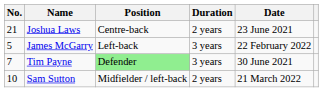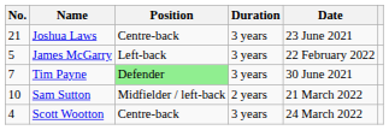 <table class="wikitable">
 <tr>
 <th>No.</th>
 <th>Name</th>
 <th>Position</th>
 <th>Duration</th>
 <th>Date</th>
 <th></th>
 </tr>
 <tr>
 <td>21</td>
 <td> <a href='#'>Joshua Laws</a></td>
 <td>Centre-back</td>
-<td>2 years</td>
+<td>3 years</td>
 <td>23 June 2021</td>
 <td></td>
 </tr>
 <tr>
 <td>5</td>
 <td><a href='#'>James McGarry</a></td>
 <td>Left-back</td>
 <td>3 years</td>
 <td>22 February 2022</td>
 <td></td>
 </tr>
 <tr>
 <td>7</td>
 <td><a href='#'>Tim Payne</a></td>
 <td style="background: lightgreen;">Defender</td>
 <td>3 years</td>
 <td>30 June 2021</td>
 <td></td>
 </tr>
 <tr>
 <td>10</td>
 <td><a href='#'>Sam Sutton</a></td>
 <td>Midfielder / left-back</td>
 <td>2 years</td>
 <td>21 March 2022</td>
 <td></td>
 </tr>
+<tr>
+<td>4</td>
+<td> <a href='#'>Scott Wootton</a></td>
+<td>Centre-back</td>
+<td>3 years</td>
+<td>24 March 2022</td>
+<td></td>
+</tr>
 </table>
